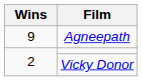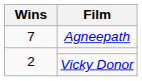 <table class="wikitable" rowspan="2" style="text-align:center;">
 <tr>
 <th scope="col" style="width:55px;">Wins</th>
 <th scope="col" style="text-align:center;">Film</th>
 </tr>
 <tr>
-<td>9</td>
+<td>7</td>
 <td><em><a href='#'>Agneepath</a></em></td>
 </tr>
 <tr>
 <td rowspan="2">2</td>
 <td><em></em></td>
 </tr>
 <tr>
 <td><em><a href='#'>Vicky Donor</a></em></td>
 </tr>
 </table>
